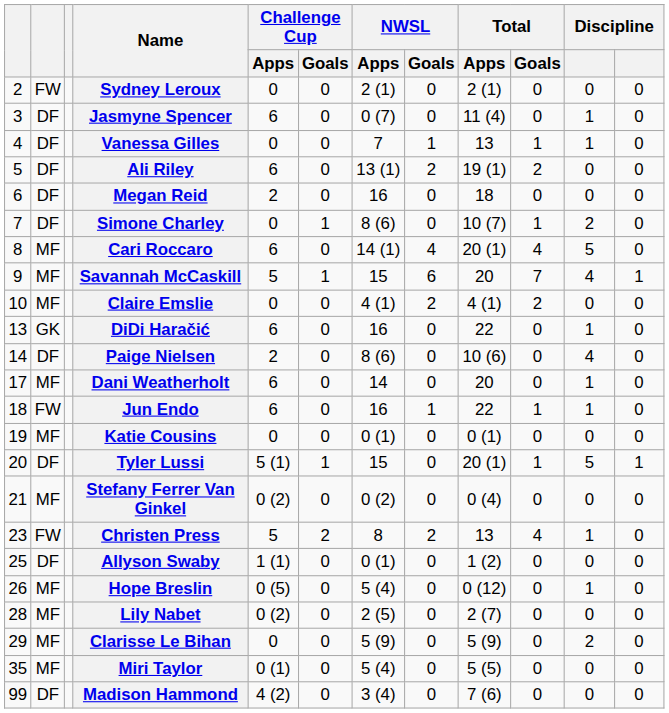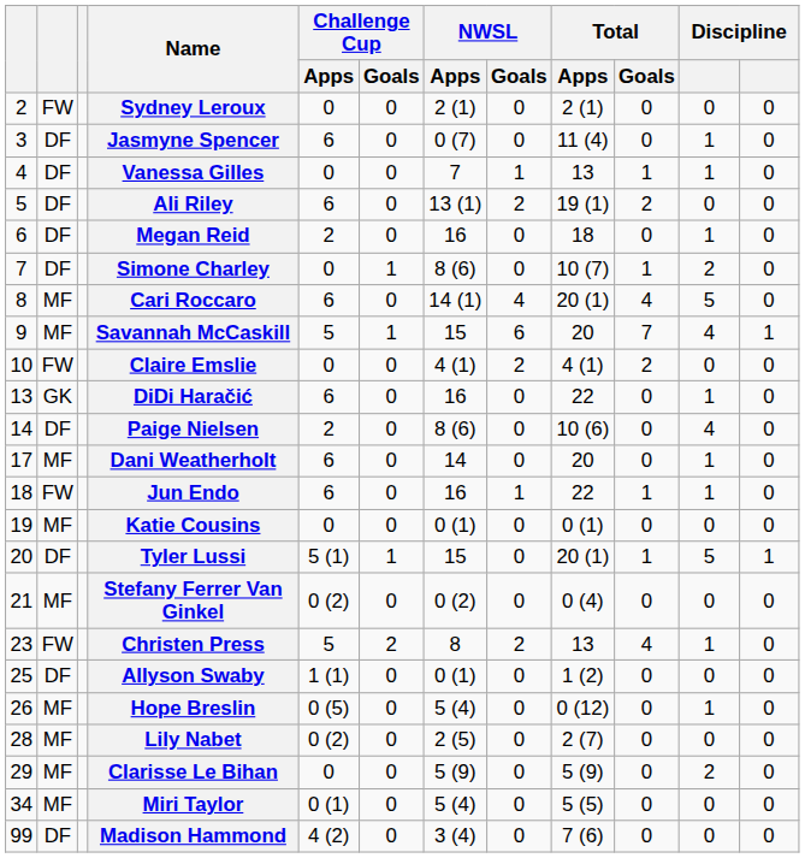 <table class="wikitable plainrowheaders sortable" style="text-align:center">
 <tr>
 <th rowspan="2"></th>
 <th rowspan="2"></th>
 <th rowspan="2"></th>
 <th rowspan="2" style="width:160px;"scope=col>Name</th>
 <th colspan="2" style="width:87px;"scope=col><a href='#'>Challenge Cup</a></th>
 <th colspan="2" style="width:87px;"scope=col><a href='#'>NWSL</a></th>
 <th colspan="2" style="width:87px;"scope=col>Total</th>
 <th colspan="2" style="width:87px;"scope=col>Discipline</th>
 </tr>
 <tr>
 <th>Apps</th>
 <th>Goals</th>
 <th>Apps</th>
 <th>Goals</th>
 <th>Apps</th>
 <th>Goals</th>
 <th></th>
 <th></th>
 </tr>
 <tr>
 <td>2</td>
 <td>FW</td>
 <td></td>
 <th scope="row"><a href='#'>Sydney Leroux</a></th>
 <td>0</td>
 <td>0</td>
 <td>2 (1)</td>
 <td>0</td>
 <td>2 (1)</td>
 <td>0</td>
 <td>0</td>
 <td>0</td>
 </tr>
 <tr>
 <td>3</td>
 <td>DF</td>
 <td></td>
 <th scope="row"><a href='#'>Jasmyne Spencer</a></th>
 <td>6</td>
 <td>0</td>
 <td>0 (7)</td>
 <td>0</td>
 <td>11 (4)</td>
 <td>0</td>
 <td>1</td>
 <td>0</td>
 </tr>
 <tr>
 <td>4</td>
 <td>DF</td>
 <td></td>
 <th scope="row"><a href='#'>Vanessa Gilles</a></th>
 <td>0</td>
 <td>0</td>
 <td>7</td>
 <td>1</td>
 <td>13</td>
 <td>1</td>
 <td>1</td>
 <td>0</td>
 </tr>
 <tr>
 <td>5</td>
 <td>DF</td>
 <td></td>
 <th scope="row"><a href='#'>Ali Riley</a></th>
 <td>6</td>
 <td>0</td>
 <td>13 (1)</td>
 <td>2</td>
 <td>19 (1)</td>
 <td>2</td>
 <td>0</td>
 <td>0</td>
 </tr>
 <tr>
 <td>6</td>
 <td>DF</td>
 <td></td>
 <th scope="row"><a href='#'>Megan Reid</a></th>
 <td>2</td>
 <td>0</td>
 <td>16</td>
 <td>0</td>
 <td>18</td>
 <td>0</td>
-<td>0</td>
+<td>1</td>
 <td>0</td>
 </tr>
 <tr>
 <td>7</td>
 <td>DF</td>
 <td></td>
 <th scope="row"><a href='#'>Simone Charley</a></th>
 <td>0</td>
 <td>1</td>
 <td>8 (6)</td>
 <td>0</td>
 <td>10 (7)</td>
 <td>1</td>
 <td>2</td>
 <td>0</td>
 </tr>
 <tr>
 <td>8</td>
 <td>MF</td>
 <td></td>
 <th scope="row"><a href='#'>Cari Roccaro</a></th>
 <td>6</td>
 <td>0</td>
 <td>14 (1)</td>
 <td>4</td>
 <td>20 (1)</td>
 <td>4</td>
 <td>5</td>
 <td>0</td>
 </tr>
 <tr>
 <td>9</td>
 <td>MF</td>
 <td></td>
 <th scope="row"><a href='#'>Savannah McCaskill</a></th>
 <td>5</td>
 <td>1</td>
 <td>15</td>
 <td>6</td>
 <td>20</td>
 <td>7</td>
 <td>4</td>
 <td>1</td>
 </tr>
 <tr>
 <td>10</td>
-<td>MF</td>
+<td>FW</td>
 <td></td>
 <th scope="row"><a href='#'>Claire Emslie</a></th>
 <td>0</td>
 <td>0</td>
 <td>4 (1)</td>
 <td>2</td>
 <td>4 (1)</td>
 <td>2</td>
 <td>0</td>
 <td>0</td>
 </tr>
 <tr>
 <td>13</td>
 <td>GK</td>
 <td></td>
 <th scope="row"><a href='#'>DiDi Haračić</a></th>
 <td>6</td>
 <td>0</td>
 <td>16</td>
 <td>0</td>
 <td>22</td>
 <td>0</td>
 <td>1</td>
 <td>0</td>
 </tr>
 <tr>
 <td>14</td>
 <td>DF</td>
 <td></td>
 <th scope="row"><a href='#'>Paige Nielsen</a></th>
 <td>2</td>
 <td>0</td>
 <td>8 (6)</td>
 <td>0</td>
 <td>10 (6)</td>
 <td>0</td>
 <td>4</td>
 <td>0</td>
 </tr>
 <tr>
 <td>17</td>
 <td>MF</td>
 <td></td>
 <th scope="row"><a href='#'>Dani Weatherholt</a></th>
 <td>6</td>
 <td>0</td>
 <td>14</td>
 <td>0</td>
 <td>20</td>
 <td>0</td>
 <td>1</td>
 <td>0</td>
 </tr>
 <tr>
 <td>18</td>
 <td>FW</td>
 <td></td>
 <th scope="row"><a href='#'>Jun Endo</a></th>
 <td>6</td>
 <td>0</td>
 <td>16</td>
 <td>1</td>
 <td>22</td>
 <td>1</td>
 <td>1</td>
 <td>0</td>
 </tr>
 <tr>
 <td>19</td>
 <td>MF</td>
 <td></td>
 <th scope="row"><a href='#'>Katie Cousins</a></th>
 <td>0</td>
 <td>0</td>
 <td>0 (1)</td>
 <td>0</td>
 <td>0 (1)</td>
 <td>0</td>
 <td>0</td>
 <td>0</td>
 </tr>
 <tr>
 <td>20</td>
 <td>DF</td>
 <td></td>
 <th scope="row"><a href='#'>Tyler Lussi</a></th>
 <td>5 (1)</td>
 <td>1</td>
 <td>15</td>
 <td>0</td>
 <td>20 (1)</td>
 <td>1</td>
 <td>5</td>
 <td>1</td>
 </tr>
 <tr>
 <td>21</td>
 <td>MF</td>
 <td></td>
 <th scope="row"><a href='#'>Stefany Ferrer Van Ginkel</a></th>
 <td>0 (2)</td>
 <td>0</td>
 <td>0 (2)</td>
 <td>0</td>
 <td>0 (4)</td>
 <td>0</td>
 <td>0</td>
 <td>0</td>
 </tr>
 <tr>
 <td>23</td>
 <td>FW</td>
 <td></td>
 <th scope="row"><a href='#'>Christen Press</a></th>
 <td>5</td>
 <td>2</td>
 <td>8</td>
 <td>2</td>
 <td>13</td>
 <td>4</td>
 <td>1</td>
 <td>0</td>
 </tr>
 <tr>
 <td>25</td>
 <td>DF</td>
 <td></td>
 <th scope="row"><a href='#'>Allyson Swaby</a></th>
 <td>1 (1)</td>
 <td>0</td>
 <td>0 (1)</td>
 <td>0</td>
 <td>1 (2)</td>
 <td>0</td>
 <td>0</td>
 <td>0</td>
 </tr>
 <tr>
 <td>26</td>
 <td>MF</td>
 <td></td>
 <th scope="row"><a href='#'>Hope Breslin</a></th>
 <td>0 (5)</td>
 <td>0</td>
 <td>5 (4)</td>
 <td>0</td>
 <td>0 (12)</td>
 <td>0</td>
 <td>1</td>
 <td>0</td>
 </tr>
 <tr>
 <td>28</td>
 <td>MF</td>
 <td></td>
 <th scope="row"><a href='#'>Lily Nabet</a></th>
 <td>0 (2)</td>
 <td>0</td>
 <td>2 (5)</td>
 <td>0</td>
 <td>2 (7)</td>
 <td>0</td>
 <td>0</td>
 <td>0</td>
 </tr>
 <tr>
 <td>29</td>
 <td>MF</td>
 <td></td>
 <th scope="row"><a href='#'>Clarisse Le Bihan</a></th>
 <td>0</td>
 <td>0</td>
 <td>5 (9)</td>
 <td>0</td>
 <td>5 (9)</td>
 <td>0</td>
 <td>2</td>
 <td>0</td>
 </tr>
 <tr>
-<td>35</td>
+<td>34</td>
 <td>MF</td>
 <td></td>
 <th scope="row"><a href='#'>Miri Taylor</a></th>
 <td>0 (1)</td>
 <td>0</td>
 <td>5 (4)</td>
 <td>0</td>
 <td>5 (5)</td>
 <td>0</td>
 <td>0</td>
 <td>0</td>
 </tr>
 <tr>
 <td>99</td>
 <td>DF</td>
 <td></td>
 <th scope="row"><a href='#'>Madison Hammond</a></th>
 <td>4 (2)</td>
 <td>0</td>
 <td>3 (4)</td>
 <td>0</td>
 <td>7 (6)</td>
 <td>0</td>
 <td>0</td>
 <td>0</td>
 </tr>
 </table>
